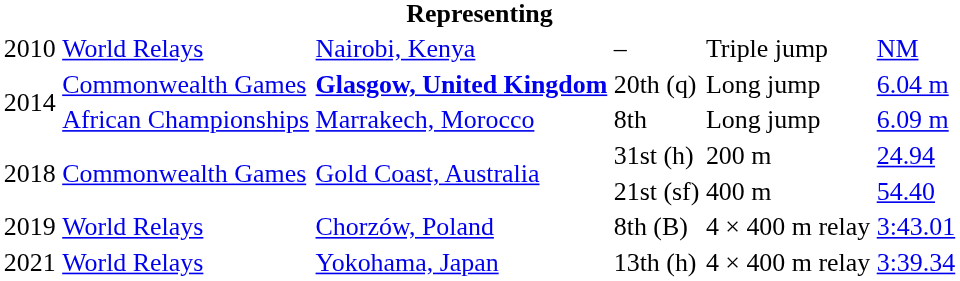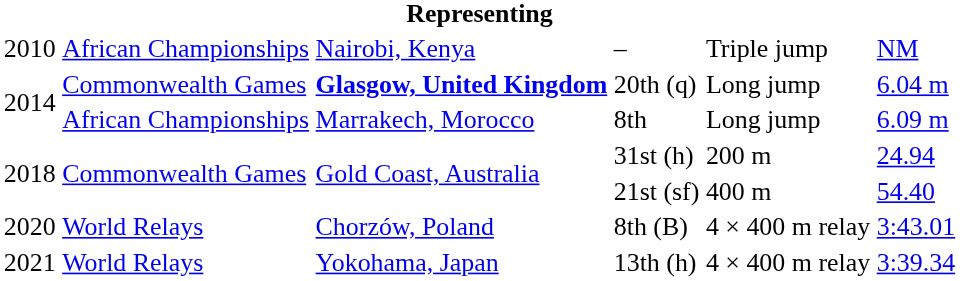 <table>
 <tr>
 <th colspan="6">Representing </th>
 </tr>
 <tr>
 <td>2010</td>
-<td><a href='#'>World Relays</a></td>
+<td><a href='#'>African Championships</a></td>
 <td><a href='#'>Nairobi, Kenya</a></td>
 <td>–</td>
 <td>Triple jump</td>
 <td><a href='#'>NM</a></td>
 </tr>
 <tr>
 <td rowspan=2>2014</td>
 <td><a href='#'>Commonwealth Games</a></td>
 <td><strong><a href='#'>Glasgow, United Kingdom</a></strong></td>
 <td>20th (q)</td>
 <td>Long jump</td>
 <td><a href='#'>6.04 m</a></td>
 </tr>
 <tr>
 <td><a href='#'>African Championships</a></td>
 <td><a href='#'>Marrakech, Morocco</a></td>
 <td>8th</td>
 <td>Long jump</td>
 <td><a href='#'>6.09 m</a></td>
 </tr>
 <tr>
 <td rowspan=2>2018</td>
 <td rowspan=2><a href='#'>Commonwealth Games</a></td>
 <td rowspan=2><a href='#'>Gold Coast, Australia</a></td>
 <td>31st (h)</td>
 <td>200 m</td>
 <td><a href='#'>24.94</a></td>
 </tr>
 <tr>
 <td>21st (sf)</td>
 <td>400 m</td>
 <td><a href='#'>54.40</a></td>
 </tr>
 <tr>
-<td>2019</td>
+<td>2020</td>
 <td><a href='#'>World Relays</a></td>
 <td><a href='#'>Chorzów, Poland</a></td>
 <td>8th (B)</td>
 <td>4 × 400 m relay</td>
 <td><a href='#'>3:43.01</a></td>
 </tr>
 <tr>
 <td>2021</td>
 <td><a href='#'>World Relays</a></td>
 <td><a href='#'>Yokohama, Japan</a></td>
 <td>13th (h)</td>
 <td>4 × 400 m relay</td>
 <td><a href='#'>3:39.34</a></td>
 </tr>
 </table>
